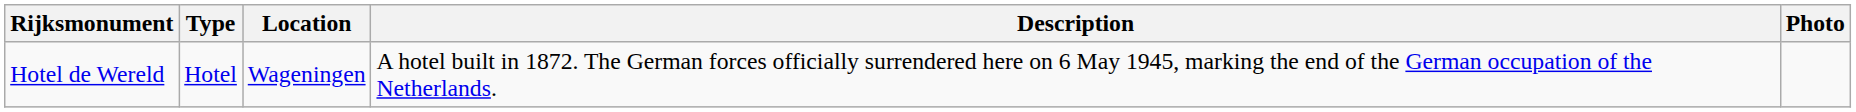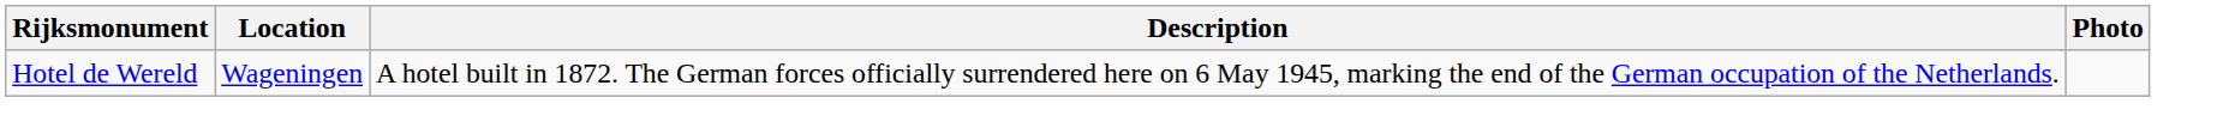 <table class="wikitable">
 <tr>
 <th>Rijksmonument</th>
-<th>Type</th>
 <th>Location</th>
 <th>Description</th>
 <th>Photo</th>
 </tr>
 <tr>
 <td><a href='#'>Hotel de Wereld</a><br></td>
-<td><a href='#'>Hotel</a></td>
 <td><a href='#'>Wageningen</a></td>
 <td>A hotel built in 1872. The German forces officially surrendered here on 6 May 1945, marking the end of the <a href='#'>German occupation of the Netherlands</a>.</td>
 <td></td>
 </tr>
 </table>
